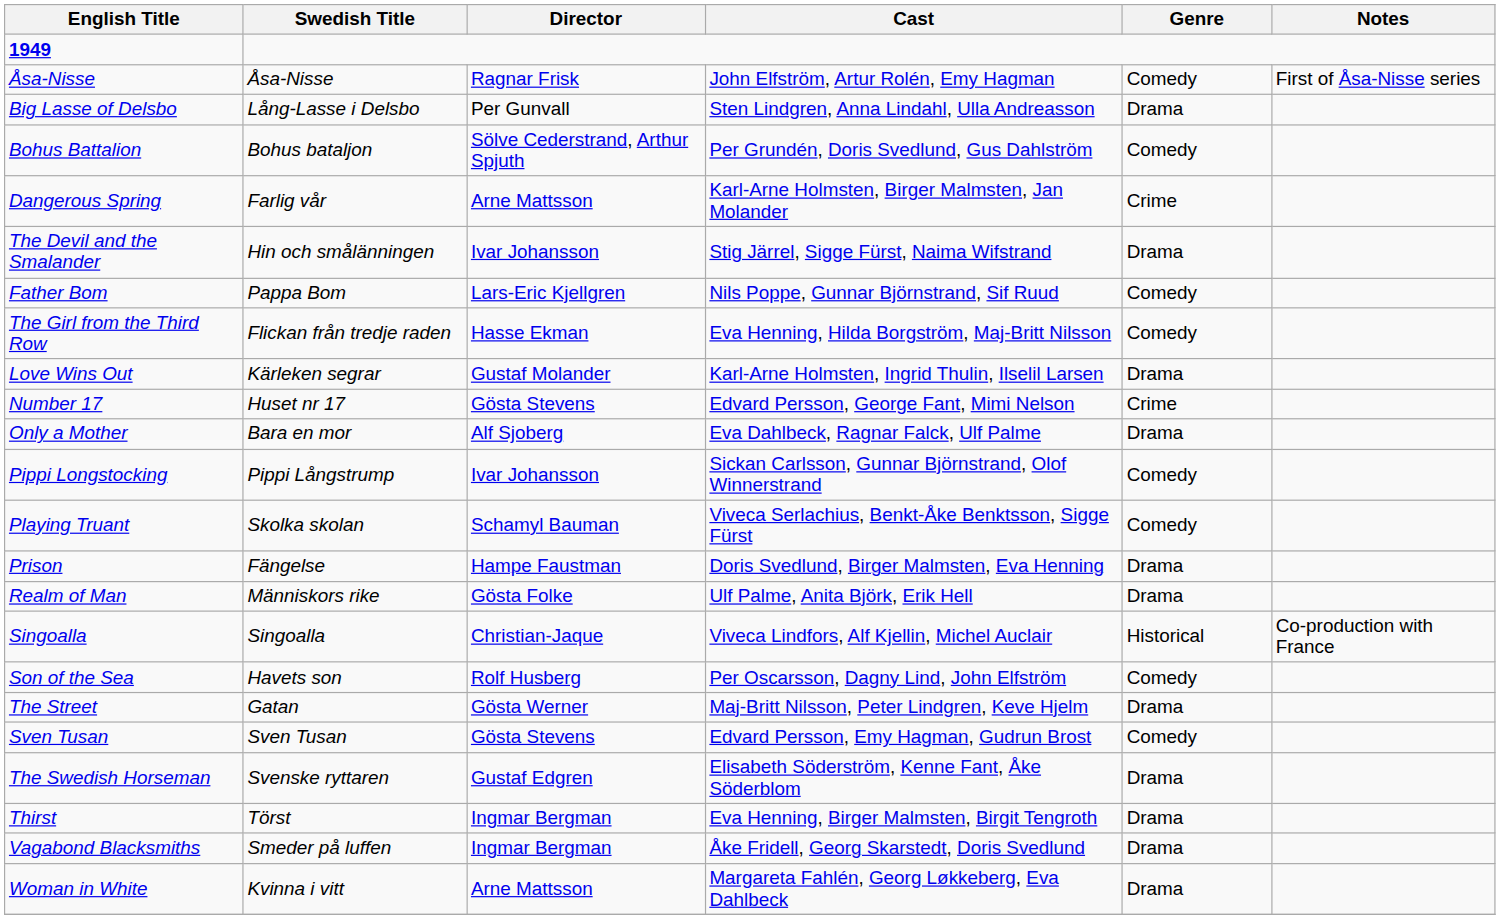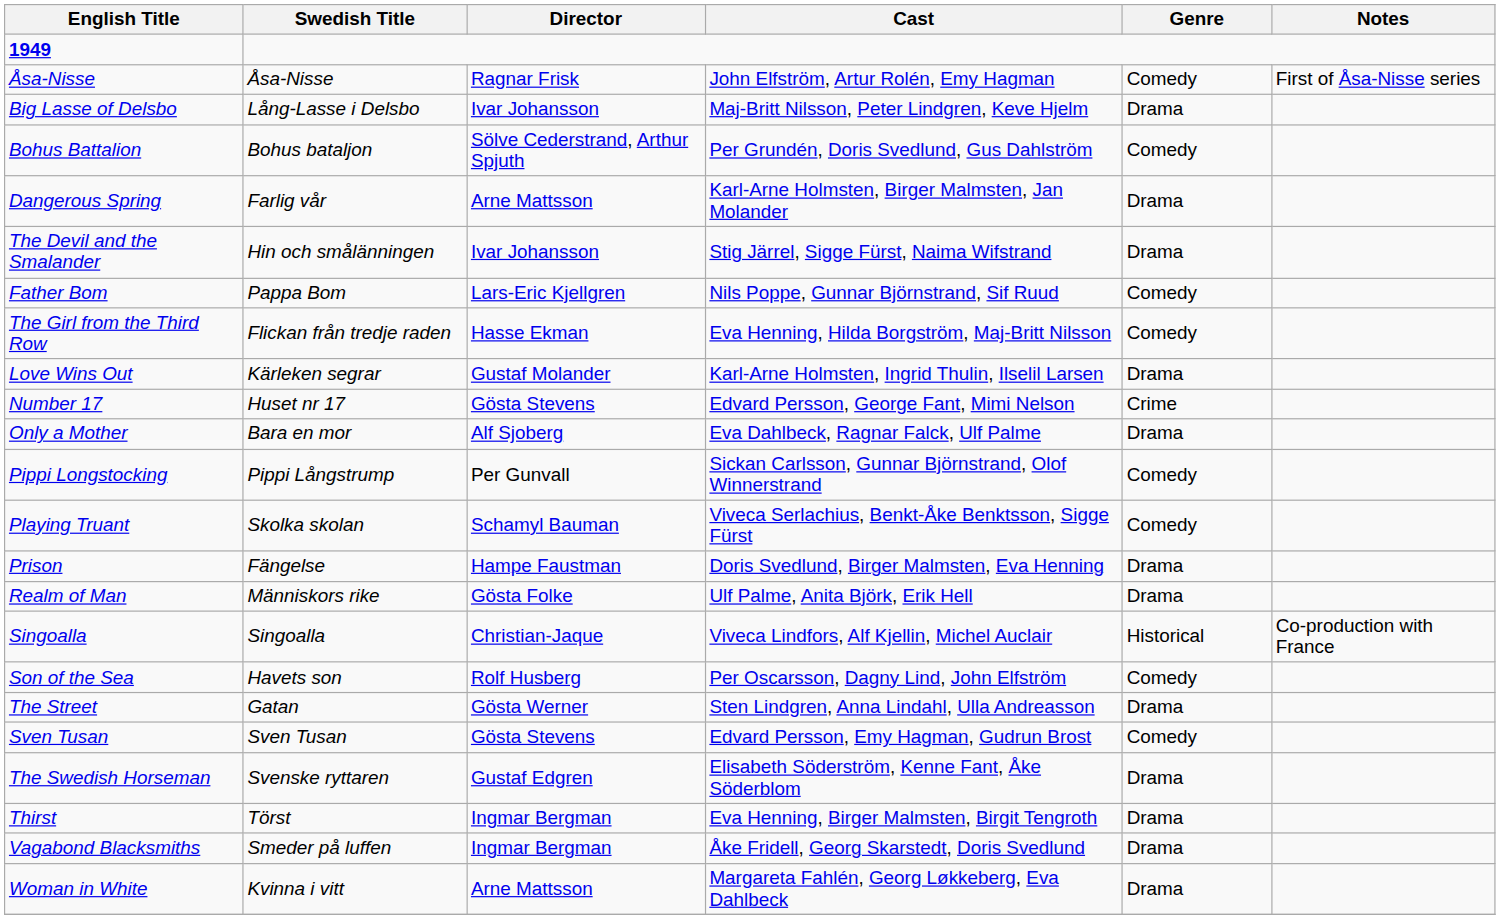 <table class="wikitable" style="width:100%;">
 <tr>
 <th style="width:16%;">English Title</th>
 <th style="width:15%;">Swedish Title</th>
 <th style="width:16%;">Director</th>
 <th style="width:28%;">Cast</th>
 <th style="width:10%;">Genre</th>
 <th style="width:15%;">Notes</th>
 </tr>
 <tr>
 <td><strong><a href='#'>1949</a></strong></td>
 </tr>
 <tr>
 <td><em><a href='#'>Åsa-Nisse</a></em></td>
 <td><em>Åsa-Nisse</em></td>
 <td><a href='#'>Ragnar Frisk</a></td>
 <td><a href='#'>John Elfström</a>, <a href='#'>Artur Rolén</a>, <a href='#'>Emy Hagman</a></td>
 <td>Comedy</td>
 <td>First of <a href='#'>Åsa-Nisse</a> series</td>
 </tr>
 <tr>
 <td><em><a href='#'>Big Lasse of Delsbo</a></em></td>
 <td><em> Lång-Lasse i Delsbo</em></td>
-<td>Per Gunvall</td>
-<td><a href='#'>Sten Lindgren</a>, <a href='#'>Anna Lindahl</a>, <a href='#'>Ulla Andreasson</a></td>
+<td><a href='#'>Ivar Johansson</a></td>
+<td><a href='#'>Maj-Britt Nilsson</a>, <a href='#'>Peter Lindgren</a>, <a href='#'>Keve Hjelm</a></td>
 <td>Drama</td>
 <td></td>
 </tr>
 <tr>
 <td><em><a href='#'>Bohus Battalion</a></em></td>
 <td><em>Bohus bataljon</em></td>
 <td><a href='#'>Sölve Cederstrand</a>, <a href='#'>Arthur Spjuth</a></td>
 <td><a href='#'>Per Grundén</a>, <a href='#'>Doris Svedlund</a>, <a href='#'>Gus Dahlström</a></td>
 <td>Comedy</td>
 <td></td>
 </tr>
 <tr>
 <td><em><a href='#'>Dangerous Spring</a></em></td>
 <td><em>Farlig vår</em></td>
 <td><a href='#'>Arne Mattsson</a></td>
 <td><a href='#'>Karl-Arne Holmsten</a>, <a href='#'>Birger Malmsten</a>, <a href='#'>Jan Molander</a></td>
-<td>Crime</td>
+<td>Drama</td>
 <td></td>
 </tr>
 <tr>
 <td><em><a href='#'>The Devil and the Smalander</a></em></td>
 <td><em>Hin och smålänningen</em></td>
 <td><a href='#'>Ivar Johansson</a></td>
 <td><a href='#'>Stig Järrel</a>, <a href='#'>Sigge Fürst</a>, <a href='#'>Naima Wifstrand</a></td>
 <td>Drama</td>
 <td></td>
 </tr>
 <tr>
 <td><em><a href='#'>Father Bom</a></em></td>
 <td><em>Pappa Bom</em></td>
 <td><a href='#'>Lars-Eric Kjellgren</a></td>
 <td><a href='#'>Nils Poppe</a>, <a href='#'>Gunnar Björnstrand</a>, <a href='#'>Sif Ruud</a></td>
 <td>Comedy</td>
 <td></td>
 </tr>
 <tr>
 <td><em><a href='#'>The Girl from the Third Row</a></em></td>
 <td><em>Flickan från tredje raden</em></td>
 <td><a href='#'>Hasse Ekman</a></td>
 <td><a href='#'>Eva Henning</a>, <a href='#'>Hilda Borgström</a>, <a href='#'>Maj-Britt Nilsson</a></td>
 <td>Comedy</td>
 <td></td>
 </tr>
 <tr>
 <td><em><a href='#'>Love Wins Out</a></em></td>
 <td><em>Kärleken segrar</em></td>
 <td><a href='#'>Gustaf Molander</a></td>
 <td><a href='#'>Karl-Arne Holmsten</a>, <a href='#'>Ingrid Thulin</a>, <a href='#'>Ilselil Larsen</a></td>
 <td>Drama</td>
 <td></td>
 </tr>
 <tr>
 <td><em><a href='#'>Number 17</a></em></td>
 <td><em>Huset nr 17</em></td>
 <td><a href='#'>Gösta Stevens</a></td>
 <td><a href='#'>Edvard Persson</a>, <a href='#'>George Fant</a>, <a href='#'>Mimi Nelson</a></td>
 <td>Crime</td>
 <td></td>
 </tr>
 <tr>
 <td><em><a href='#'>Only a Mother</a></em></td>
 <td><em>Bara en mor</em></td>
 <td><a href='#'>Alf Sjoberg</a></td>
 <td><a href='#'>Eva Dahlbeck</a>, <a href='#'>Ragnar Falck</a>, <a href='#'>Ulf Palme</a></td>
 <td>Drama</td>
 <td></td>
 </tr>
 <tr>
 <td><em><a href='#'>Pippi Longstocking</a></em></td>
 <td><em>Pippi Långstrump</em></td>
-<td><a href='#'>Ivar Johansson</a></td>
+<td>Per Gunvall</td>
 <td><a href='#'>Sickan Carlsson</a>, <a href='#'>Gunnar Björnstrand</a>, <a href='#'>Olof Winnerstrand</a></td>
 <td>Comedy</td>
 <td></td>
 </tr>
 <tr>
 <td><em><a href='#'>Playing Truant</a></em></td>
 <td><em>Skolka skolan</em></td>
 <td><a href='#'>Schamyl Bauman</a></td>
 <td><a href='#'>Viveca Serlachius</a>, <a href='#'>Benkt-Åke Benktsson</a>, <a href='#'>Sigge Fürst</a></td>
 <td>Comedy</td>
 <td></td>
 </tr>
 <tr>
 <td><em><a href='#'>Prison</a></em></td>
 <td><em>Fängelse</em></td>
 <td><a href='#'>Hampe Faustman</a></td>
 <td><a href='#'>Doris Svedlund</a>, <a href='#'>Birger Malmsten</a>, <a href='#'>Eva Henning</a></td>
 <td>Drama</td>
 <td></td>
 </tr>
 <tr>
 <td><em><a href='#'>Realm of Man</a></em></td>
 <td><em>Människors rike</em></td>
 <td><a href='#'>Gösta Folke</a></td>
 <td><a href='#'>Ulf Palme</a>, <a href='#'>Anita Björk</a>, <a href='#'>Erik Hell</a></td>
 <td>Drama</td>
 <td></td>
 </tr>
 <tr>
 <td><em><a href='#'>Singoalla</a></em></td>
 <td><em>Singoalla</em></td>
 <td><a href='#'>Christian-Jaque</a></td>
 <td><a href='#'>Viveca Lindfors</a>, <a href='#'>Alf Kjellin</a>, <a href='#'>Michel Auclair</a></td>
 <td>Historical</td>
 <td>Co-production with France</td>
 </tr>
 <tr>
 <td><em><a href='#'>Son of the Sea</a></em></td>
 <td><em>Havets son</em></td>
 <td><a href='#'>Rolf Husberg</a></td>
 <td><a href='#'>Per Oscarsson</a>, <a href='#'>Dagny Lind</a>, <a href='#'>John Elfström</a></td>
 <td>Comedy</td>
 <td></td>
 </tr>
 <tr>
 <td><em><a href='#'>The Street</a></em></td>
 <td><em>Gatan</em></td>
 <td><a href='#'>Gösta Werner</a></td>
-<td><a href='#'>Maj-Britt Nilsson</a>, <a href='#'>Peter Lindgren</a>, <a href='#'>Keve Hjelm</a></td>
+<td><a href='#'>Sten Lindgren</a>, <a href='#'>Anna Lindahl</a>, <a href='#'>Ulla Andreasson</a></td>
 <td>Drama</td>
 <td></td>
 </tr>
 <tr>
 <td><em><a href='#'>Sven Tusan</a></em></td>
 <td><em>Sven Tusan</em></td>
 <td><a href='#'>Gösta Stevens</a></td>
 <td><a href='#'>Edvard Persson</a>, <a href='#'>Emy Hagman</a>, <a href='#'>Gudrun Brost</a></td>
 <td>Comedy</td>
 <td></td>
 </tr>
 <tr>
 <td><em><a href='#'>The Swedish Horseman</a></em></td>
 <td><em>Svenske ryttaren</em></td>
 <td><a href='#'>Gustaf Edgren</a></td>
 <td><a href='#'>Elisabeth Söderström</a>, <a href='#'>Kenne Fant</a>, <a href='#'>Åke Söderblom</a></td>
 <td>Drama</td>
 <td></td>
 </tr>
 <tr>
 <td><em><a href='#'>Thirst</a></em></td>
 <td><em>Törst</em></td>
 <td><a href='#'>Ingmar Bergman</a></td>
 <td><a href='#'>Eva Henning</a>, <a href='#'>Birger Malmsten</a>, <a href='#'>Birgit Tengroth</a></td>
 <td>Drama</td>
 <td></td>
 </tr>
 <tr>
 <td><em><a href='#'>Vagabond Blacksmiths</a></em></td>
 <td><em>Smeder på luffen</em></td>
 <td><a href='#'>Ingmar Bergman</a></td>
 <td><a href='#'>Åke Fridell</a>, <a href='#'>Georg Skarstedt</a>, <a href='#'>Doris Svedlund</a></td>
 <td>Drama</td>
 <td></td>
 </tr>
 <tr>
 <td><em><a href='#'>Woman in White</a></em></td>
 <td><em>Kvinna i vitt</em></td>
 <td><a href='#'>Arne Mattsson</a></td>
 <td><a href='#'>Margareta Fahlén</a>, <a href='#'>Georg Løkkeberg</a>, <a href='#'>Eva Dahlbeck</a></td>
 <td>Drama</td>
 <td></td>
 </tr>
 <tr>
 </tr>
 </table>
